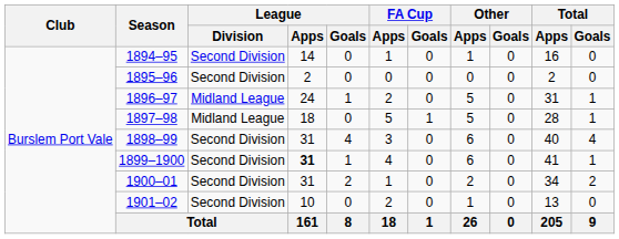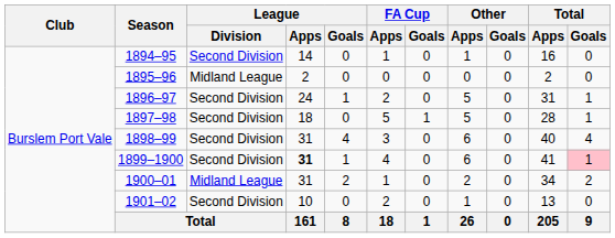 <table class="wikitable" style="text-align:center">
 <tr>
 <th rowspan="2">Club</th>
 <th rowspan="2">Season</th>
 <th colspan="3">League</th>
 <th colspan="2"><a href='#'>FA Cup</a></th>
 <th colspan="2">Other</th>
 <th colspan="2">Total</th>
 </tr>
 <tr>
 <th>Division</th>
 <th>Apps</th>
 <th>Goals</th>
 <th>Apps</th>
 <th>Goals</th>
 <th>Apps</th>
 <th>Goals</th>
 <th>Apps</th>
 <th>Goals</th>
 </tr>
 <tr>
 <td rowspan="9"><a href='#'>Burslem Port Vale</a></td>
 <td><a href='#'>1894–95</a></td>
 <td><a href='#'>Second Division</a></td>
 <td>14</td>
 <td>0</td>
 <td>1</td>
 <td>0</td>
 <td>1</td>
 <td>0</td>
 <td>16</td>
 <td>0</td>
 </tr>
 <tr>
 <td><a href='#'>1895–96</a></td>
-<td>Second Division</td>
+<td>Midland League</td>
 <td>2</td>
 <td>0</td>
 <td>0</td>
 <td>0</td>
 <td>0</td>
 <td>0</td>
 <td>2</td>
 <td>0</td>
 </tr>
 <tr>
 <td><a href='#'>1896–97</a></td>
-<td><a href='#'>Midland League</a></td>
+<td>Second Division</td>
 <td>24</td>
 <td>1</td>
 <td>2</td>
 <td>0</td>
 <td>5</td>
 <td>0</td>
 <td>31</td>
 <td>1</td>
 </tr>
 <tr>
 <td><a href='#'>1897–98</a></td>
-<td>Midland League</td>
+<td>Second Division</td>
 <td>18</td>
 <td>0</td>
 <td>5</td>
 <td>1</td>
 <td>5</td>
 <td>0</td>
 <td>28</td>
 <td>1</td>
 </tr>
 <tr>
 <td><a href='#'>1898–99</a></td>
 <td>Second Division</td>
 <td>31</td>
 <td>4</td>
 <td>3</td>
 <td>0</td>
 <td>6</td>
 <td>0</td>
 <td>40</td>
 <td>4</td>
 </tr>
 <tr>
 <td><a href='#'>1899–1900</a></td>
 <td>Second Division</td>
 <td><strong>31</strong></td>
 <td>1</td>
 <td>4</td>
 <td>0</td>
 <td>6</td>
 <td>0</td>
 <td>41</td>
-<td>1</td>
+<td style="background: pink;">1</td>
 </tr>
 <tr>
 <td><a href='#'>1900–01</a></td>
-<td>Second Division</td>
+<td><a href='#'>Midland League</a></td>
 <td>31</td>
 <td>2</td>
 <td>1</td>
 <td>0</td>
 <td>2</td>
 <td>0</td>
 <td>34</td>
 <td>2</td>
 </tr>
 <tr>
 <td><a href='#'>1901–02</a></td>
 <td>Second Division</td>
 <td>10</td>
 <td>0</td>
 <td>2</td>
 <td>0</td>
 <td>1</td>
 <td>0</td>
 <td>13</td>
 <td>0</td>
 </tr>
 <tr>
 <th colspan="2">Total</th>
 <th>161</th>
 <th>8</th>
 <th>18</th>
 <th>1</th>
 <th>26</th>
 <th>0</th>
 <th>205</th>
 <th>9</th>
 </tr>
 </table>
